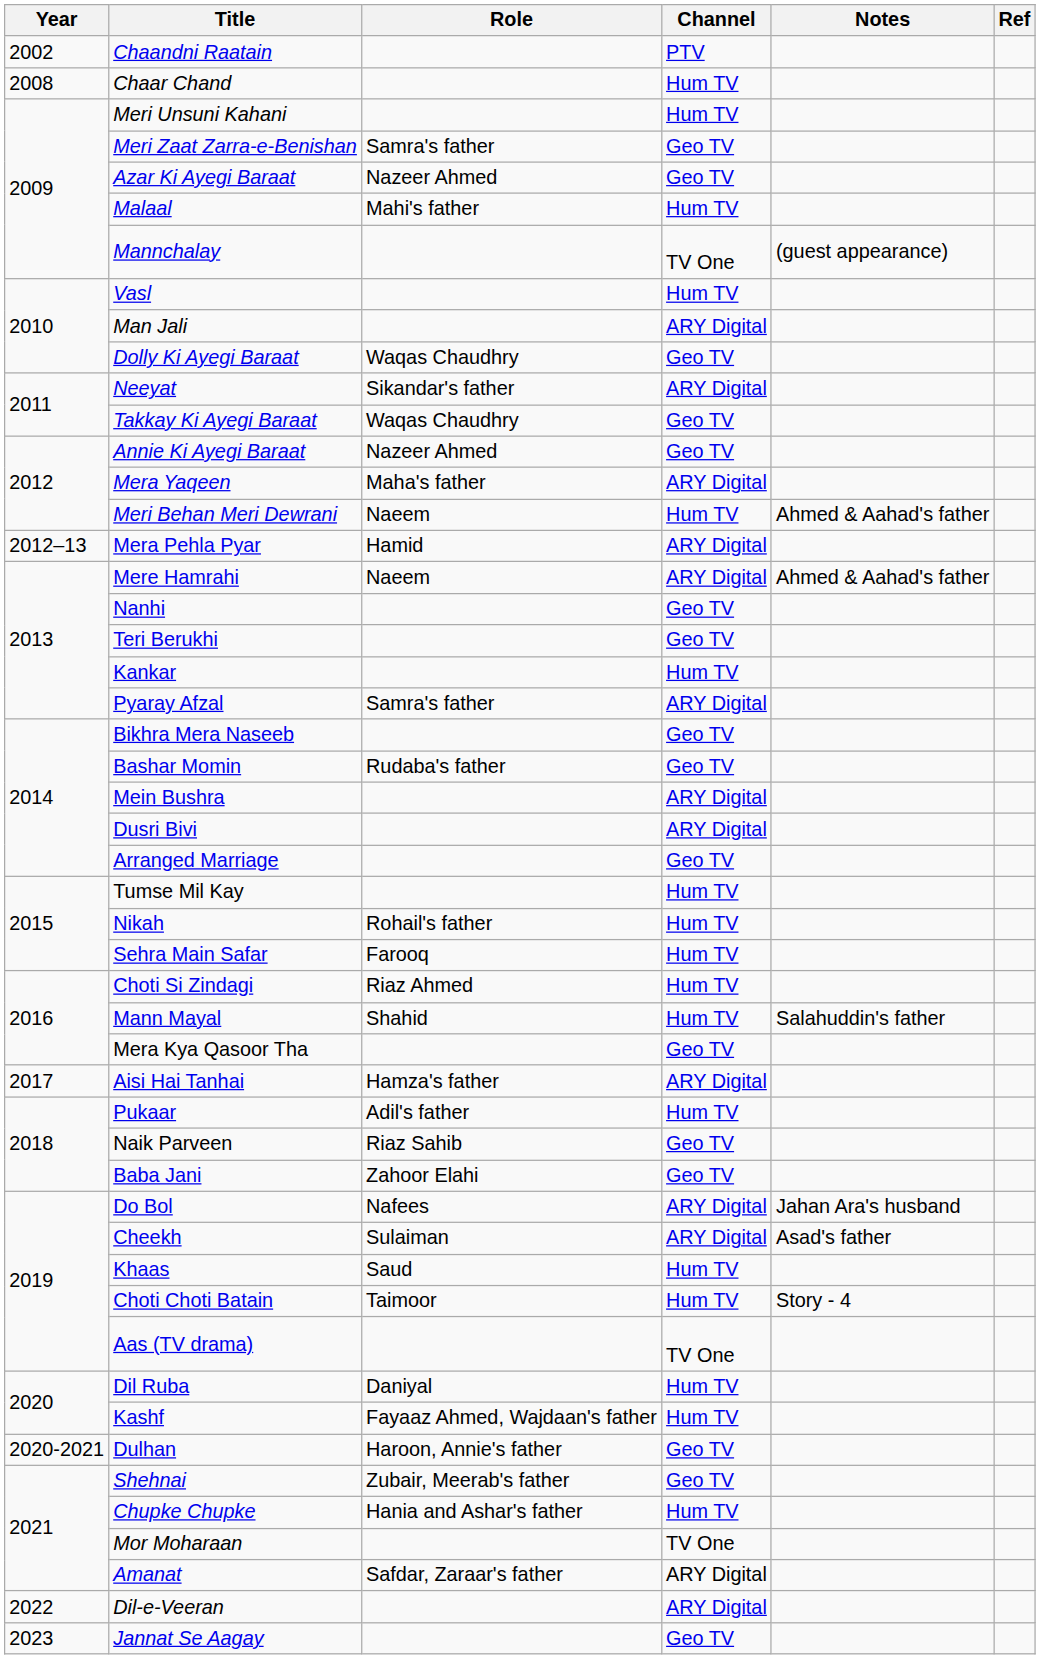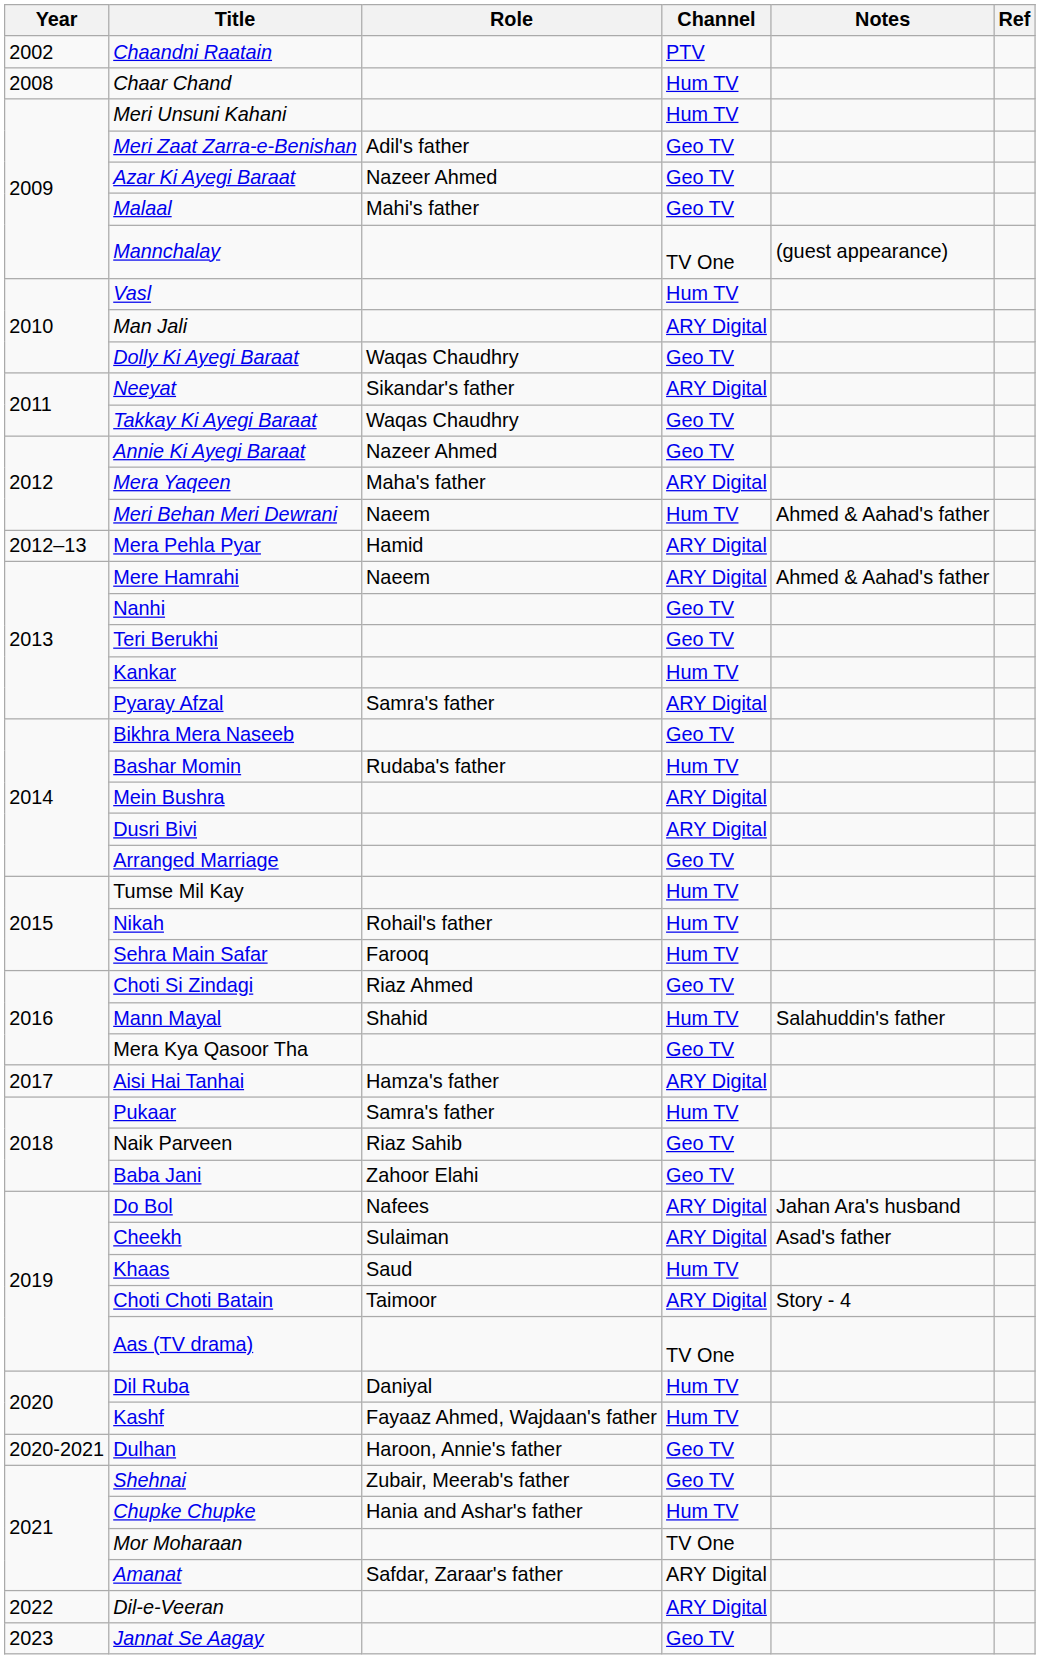 <table class="wikitable">
 <tr>
 <th>Year</th>
 <th>Title</th>
 <th>Role</th>
 <th>Channel</th>
 <th>Notes</th>
 <th>Ref</th>
 </tr>
 <tr>
 <td>2002</td>
 <td><em><a href='#'>Chaandni Raatain</a></em></td>
 <td></td>
 <td><a href='#'>PTV</a></td>
 <td></td>
 <td></td>
 </tr>
 <tr>
 <td>2008</td>
 <td><em>Chaar Chand</em></td>
 <td></td>
 <td><a href='#'>Hum TV</a></td>
 <td></td>
 <td></td>
 </tr>
 <tr>
 <td rowspan="5">2009</td>
 <td><em>Meri Unsuni Kahani</em></td>
 <td></td>
 <td><a href='#'>Hum TV</a></td>
 <td></td>
 <td></td>
 </tr>
 <tr>
 <td><em><a href='#'>Meri Zaat Zarra-e-Benishan</a></em></td>
-<td>Samra's father</td>
+<td>Adil's father</td>
 <td><a href='#'>Geo TV</a></td>
 <td></td>
 <td></td>
 </tr>
 <tr>
 <td><em><a href='#'>Azar Ki Ayegi Baraat</a></em></td>
 <td>Nazeer Ahmed</td>
 <td><a href='#'>Geo TV</a></td>
 <td></td>
 <td></td>
 </tr>
 <tr>
 <td><em><a href='#'>Malaal</a></em></td>
 <td>Mahi's father</td>
-<td><a href='#'>Hum TV</a></td>
+<td><a href='#'>Geo TV</a></td>
 <td></td>
 <td></td>
 </tr>
 <tr>
 <td><em><a href='#'>Mannchalay</a></em></td>
 <td></td>
 <td><br>TV One</td>
 <td>(guest appearance)</td>
 <td></td>
 </tr>
 <tr>
 <td rowspan="3">2010</td>
 <td><em><a href='#'>Vasl</a></em></td>
 <td></td>
 <td><a href='#'>Hum TV</a></td>
 <td></td>
 <td></td>
 </tr>
 <tr>
 <td><em>Man Jali</em></td>
 <td></td>
 <td><a href='#'>ARY Digital</a></td>
 <td></td>
 <td></td>
 </tr>
 <tr>
 <td><em><a href='#'>Dolly Ki Ayegi Baraat</a></em></td>
 <td>Waqas Chaudhry</td>
 <td><a href='#'>Geo TV</a></td>
 <td></td>
 <td></td>
 </tr>
 <tr>
 <td rowspan="2">2011</td>
 <td><em><a href='#'>Neeyat</a></em></td>
 <td>Sikandar's father</td>
 <td><a href='#'>ARY Digital</a></td>
 <td></td>
 <td></td>
 </tr>
 <tr>
 <td><em><a href='#'>Takkay Ki Ayegi Baraat</a></em></td>
 <td>Waqas Chaudhry</td>
 <td><a href='#'>Geo TV</a></td>
 <td></td>
 <td></td>
 </tr>
 <tr>
 <td rowspan="3">2012</td>
 <td><em><a href='#'>Annie Ki Ayegi Baraat</a></em></td>
 <td>Nazeer Ahmed</td>
 <td><a href='#'>Geo TV</a></td>
 <td></td>
 <td></td>
 </tr>
 <tr>
 <td><em><a href='#'>Mera Yaqeen</a></em></td>
 <td>Maha's father</td>
 <td><a href='#'>ARY Digital</a></td>
 <td></td>
 <td></td>
 </tr>
 <tr>
 <td><em><a href='#'>Meri Behan Meri Dewrani</a><strong></td>
 <td>Naeem</td>
 <td><a href='#'>Hum TV</a></td>
 <td>Ahmed & Aahad's father</td>
 <td></td>
 </tr>
 <tr>
 <td>2012–13</td>
 <td></em><a href='#'>Mera Pehla Pyar</a><em></td>
 <td>Hamid</td>
 <td><a href='#'>ARY Digital</a></td>
 <td></td>
 <td></td>
 </tr>
 <tr>
 <td rowspan="5">2013</td>
 <td></em><a href='#'>Mere Hamrahi</a><em></td>
 <td>Naeem</td>
 <td><a href='#'>ARY Digital</a></td>
 <td>Ahmed & Aahad's father</td>
 <td></td>
 </tr>
 <tr>
 <td></em><a href='#'>Nanhi</a><em></td>
 <td></td>
 <td><a href='#'>Geo TV</a></td>
 <td></td>
 <td></td>
 </tr>
 <tr>
 <td></em><a href='#'>Teri Berukhi</a><em></td>
 <td></td>
 <td><a href='#'>Geo TV</a></td>
 <td></td>
 <td></td>
 </tr>
 <tr>
 <td></em><a href='#'>Kankar</a><em></td>
 <td></td>
 <td><a href='#'>Hum TV</a></td>
 <td></td>
 <td></td>
 </tr>
 <tr>
 <td></em><a href='#'>Pyaray Afzal</a><em></td>
 <td>Samra's father</td>
 <td><a href='#'>ARY Digital</a></td>
 <td></td>
 <td></td>
 </tr>
 <tr>
 <td rowspan="5">2014</td>
 <td></em><a href='#'>Bikhra Mera Naseeb</a><em></td>
 <td></td>
 <td><a href='#'>Geo TV</a></td>
 <td></td>
 <td></td>
 </tr>
 <tr>
 <td></em><a href='#'>Bashar Momin</a><em></td>
 <td>Rudaba's father</td>
-<td><a href='#'>Geo TV</a></td>
+<td><a href='#'>Hum TV</a></td>
 <td></td>
 <td></td>
 </tr>
 <tr>
 <td></em><a href='#'>Mein Bushra</a><em></td>
 <td></td>
 <td><a href='#'>ARY Digital</a></td>
 <td></td>
 <td></td>
 </tr>
 <tr>
 <td></em><a href='#'>Dusri Bivi</a><em></td>
 <td></td>
 <td><a href='#'>ARY Digital</a></td>
 <td></td>
 <td></td>
 </tr>
 <tr>
 <td></em><a href='#'>Arranged Marriage</a><em></td>
 <td></td>
 <td><a href='#'>Geo TV</a></td>
 <td></td>
 <td></td>
 </tr>
 <tr>
 <td rowspan="3">2015</td>
 <td></em>Tumse Mil Kay<em></td>
 <td></td>
 <td><a href='#'>Hum TV</a></td>
 <td></td>
 <td></td>
 </tr>
 <tr>
 <td></em><a href='#'>Nikah</a><em></td>
 <td>Rohail's father</td>
 <td><a href='#'>Hum TV</a></td>
 <td></td>
 <td></td>
 </tr>
 <tr>
 <td></em><a href='#'>Sehra Main Safar</a><em></td>
 <td>Farooq</td>
 <td><a href='#'>Hum TV</a></td>
 <td></td>
 <td></td>
 </tr>
 <tr>
 <td rowspan="3">2016</td>
 <td></em><a href='#'>Choti Si Zindagi</a><em></td>
 <td>Riaz Ahmed</td>
-<td><a href='#'>Hum TV</a></td>
+<td><a href='#'>Geo TV</a></td>
 <td></td>
 <td></td>
 </tr>
 <tr>
 <td></em><a href='#'>Mann Mayal</a><em></td>
 <td>Shahid</td>
 <td><a href='#'>Hum TV</a></td>
 <td>Salahuddin's father</td>
 <td></td>
 </tr>
 <tr>
 <td></em>Mera Kya Qasoor Tha<em></td>
 <td></td>
 <td><a href='#'>Geo TV</a></td>
 <td></td>
 <td></td>
 </tr>
 <tr>
 <td>2017</td>
 <td></em><a href='#'>Aisi Hai Tanhai</a><em></td>
 <td>Hamza's father</td>
 <td><a href='#'>ARY Digital</a></td>
 <td></td>
 <td></td>
 </tr>
 <tr>
 <td rowspan="3">2018</td>
 <td></em><a href='#'>Pukaar</a><em></td>
-<td>Adil's father</td>
+<td>Samra's father</td>
 <td><a href='#'>Hum TV</a></td>
 <td></td>
 <td></td>
 </tr>
 <tr>
 <td></em>Naik Parveen<em></td>
 <td>Riaz Sahib</td>
 <td><a href='#'>Geo TV</a></td>
 <td></td>
 <td></td>
 </tr>
 <tr>
 <td></em><a href='#'>Baba Jani</a><em></td>
 <td>Zahoor Elahi</td>
 <td><a href='#'>Geo TV</a></td>
 <td></td>
 <td></td>
 </tr>
 <tr>
 <td rowspan="5">2019</td>
 <td></em><a href='#'>Do Bol</a><em></td>
 <td>Nafees</td>
 <td><a href='#'>ARY Digital</a></td>
 <td>Jahan Ara's husband</td>
 <td></td>
 </tr>
 <tr>
 <td></em><a href='#'>Cheekh</a><em></td>
 <td>Sulaiman</td>
 <td><a href='#'>ARY Digital</a></td>
 <td>Asad's father</td>
 <td></td>
 </tr>
 <tr>
 <td></em><a href='#'>Khaas</a><em></td>
 <td>Saud</td>
 <td><a href='#'>Hum TV</a></td>
 <td></td>
 <td></td>
 </tr>
 <tr>
 <td></em><a href='#'>Choti Choti Batain</a><em></td>
 <td>Taimoor</td>
-<td><a href='#'>Hum TV</a></td>
+<td><a href='#'>ARY Digital</a></td>
 <td>Story - 4</td>
 <td></td>
 </tr>
 <tr>
 <td></em><a href='#'>Aas (TV drama)</a><em></td>
 <td></td>
 <td><br>TV One</td>
 <td></td>
 <td></td>
 </tr>
 <tr>
 <td rowspan="2">2020</td>
 <td></em><a href='#'>Dil Ruba</a><em></td>
 <td>Daniyal</td>
 <td><a href='#'>Hum TV</a></td>
 <td></td>
 <td></td>
 </tr>
 <tr>
 <td></em><a href='#'>Kashf</a><em></td>
 <td>Fayaaz Ahmed, Wajdaan's father</td>
 <td><a href='#'>Hum TV</a></td>
 <td></td>
 <td></td>
 </tr>
 <tr>
 <td>2020-2021</td>
 <td></em><a href='#'>Dulhan</a></td>
 <td>Haroon, Annie's father</td>
 <td><a href='#'>Geo TV</a></td>
 <td></td>
 <td></td>
 </tr>
 <tr>
 <td rowspan="4">2021</td>
 <td><em><a href='#'>Shehnai</a></em></td>
 <td>Zubair, Meerab's father</td>
 <td><a href='#'>Geo TV</a></td>
 <td></td>
 <td></td>
 </tr>
 <tr>
 <td><em><a href='#'>Chupke Chupke</a></em></td>
 <td>Hania and Ashar's father</td>
 <td><a href='#'>Hum TV</a></td>
 <td></td>
 <td></td>
 </tr>
 <tr>
 <td><em>Mor Moharaan</em></td>
 <td></td>
 <td>TV One</td>
 <td></td>
 <td></td>
 </tr>
 <tr>
 <td><em><a href='#'>Amanat</a></em></td>
 <td>Safdar, Zaraar's father</td>
 <td>ARY Digital</td>
 <td></td>
 <td></td>
 </tr>
 <tr>
 <td>2022</td>
 <td><em>Dil-e-Veeran</em></td>
 <td></td>
 <td><a href='#'>ARY Digital</a></td>
 <td></td>
 <td></td>
 </tr>
 <tr>
 <td>2023</td>
 <td><em><a href='#'>Jannat Se Aagay</a></em></td>
 <td></td>
 <td><a href='#'>Geo TV</a></td>
 <td></td>
 <td></td>
 </tr>
 </table>
